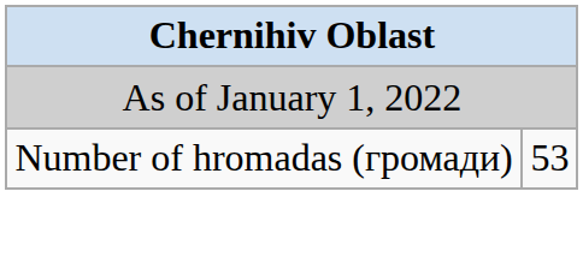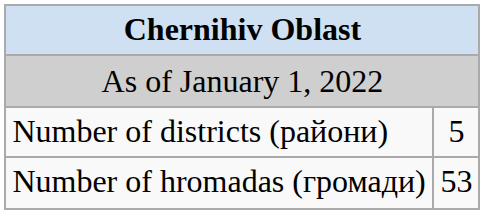 <table class="wikitable">
 <tr>
 <td colspan="2" style="background:#CEE0F2; color:black; text-align:center;"><strong>Chernihiv Oblast</strong></td>
 </tr>
 <tr>
 <td colspan="2" style="background:#CFCFCF; color:black; text-align:center;">As of January 1, 2022</td>
 </tr>
 <tr>
+<td>Number of districts (райони)</td>
+<td align="center">5</td>
+</tr>
+<tr>
 <td>Number of hromadas (громади)</td>
 <td align="center">53</td>
 </tr>
 </table>
